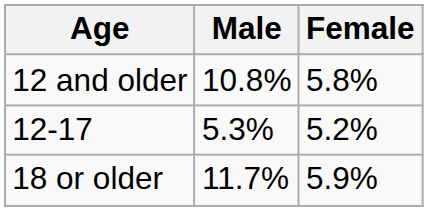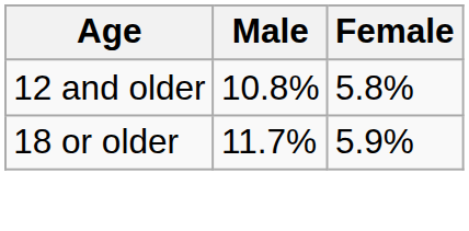 <table class="wikitable">
 <tr>
 <th>Age</th>
 <th>Male</th>
 <th>Female</th>
 </tr>
 <tr>
 <td>12 and older</td>
 <td>10.8%</td>
 <td>5.8%</td>
 </tr>
 <tr>
-<td>12-17</td>
-<td>5.3%</td>
-<td>5.2%</td>
-</tr>
-<tr>
 <td>18 or older</td>
 <td>11.7%</td>
 <td>5.9%</td>
 </tr>
 </table>
